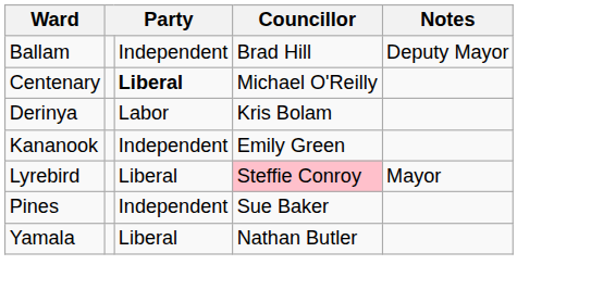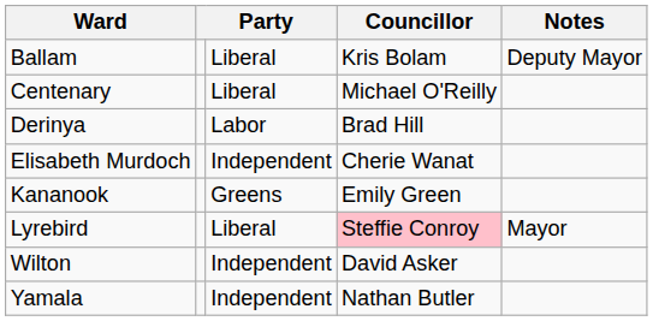 <table class="wikitable">
 <tr>
 <th>Ward</th>
 <th colspan="2">Party</th>
 <th>Councillor</th>
 <th>Notes</th>
 </tr>
 <tr>
 <td rowspan="1">Ballam</td>
 <td></td>
-<td>Independent</td>
-<td>Brad Hill</td>
+<td>Liberal</td>
+<td>Kris Bolam</td>
 <td>Deputy Mayor</td>
 </tr>
 <tr>
 <td rowspan="1">Centenary</td>
 <td></td>
-<td><strong>Liberal</strong></td>
+<td>Liberal</td>
 <td>Michael O'Reilly</td>
 <td></td>
 </tr>
 <tr>
 <td rowspan="1">Derinya</td>
 <td></td>
 <td>Labor</td>
-<td>Kris Bolam</td>
+<td>Brad Hill</td>
+<td></td>
+</tr>
+<tr>
+<td rowspan="1">Elisabeth Murdoch</td>
+<td></td>
+<td>Independent</td>
+<td>Cherie Wanat</td>
 <td></td>
 </tr>
 <tr>
 <td rowspan="1">Kananook</td>
 <td></td>
-<td>Independent</td>
+<td>Greens</td>
 <td>Emily Green</td>
 <td></td>
 </tr>
 <tr>
 <td rowspan="1">Lyrebird</td>
 <td></td>
 <td>Liberal</td>
 <td style="background: pink;">Steffie Conroy</td>
 <td>Mayor</td>
 </tr>
 <tr>
-<td rowspan="1">Pines</td>
+<td rowspan="1">Wilton</td>
 <td></td>
 <td>Independent</td>
-<td>Sue Baker</td>
+<td>David Asker</td>
 <td></td>
 </tr>
 <tr>
 <td rowspan="1">Yamala</td>
 <td></td>
-<td>Liberal</td>
+<td>Independent</td>
 <td>Nathan Butler</td>
 <td></td>
 </tr>
 </table>
